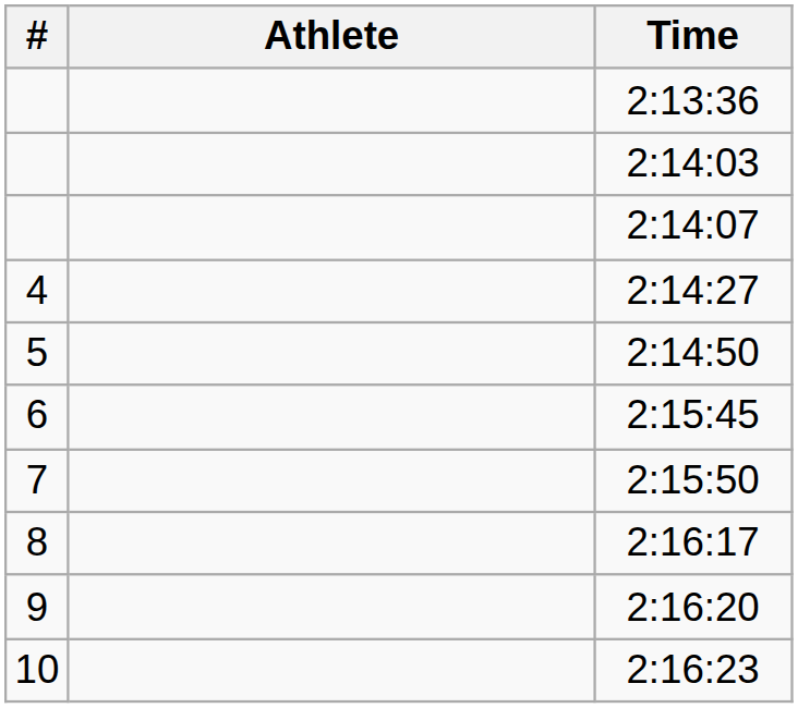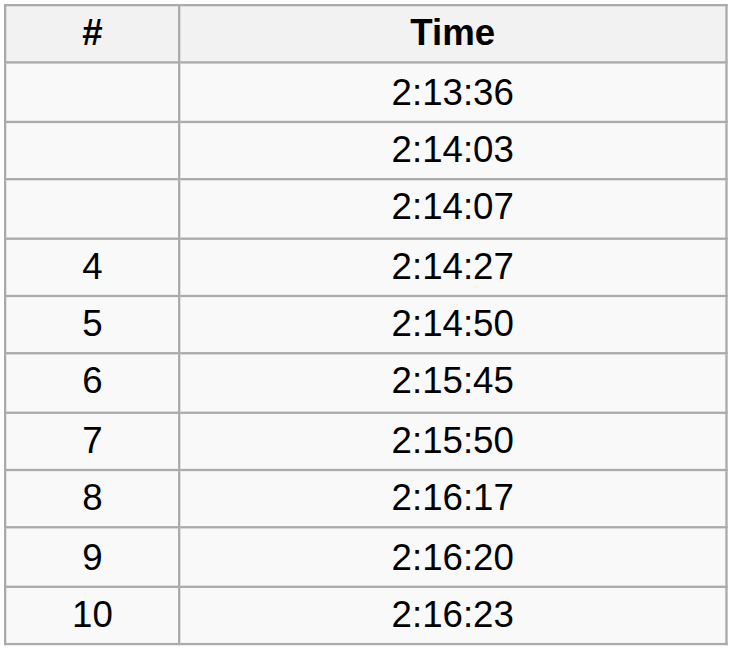 <table class="wikitable" style="text-align:center;">
 <tr>
 <th width=8%>#</th>
-<th width=67%>Athlete</th>
 <th width=25%>Time</th>
 </tr>
 <tr>
 <td></td>
-<td align=left></td>
 <td>2:13:36</td>
 </tr>
 <tr>
 <td></td>
-<td align=left></td>
 <td>2:14:03</td>
 </tr>
 <tr>
 <td></td>
-<td align=left></td>
 <td>2:14:07</td>
 </tr>
 <tr>
 <td>4</td>
-<td align=left></td>
 <td>2:14:27</td>
 </tr>
 <tr>
 <td>5</td>
-<td align=left></td>
 <td>2:14:50</td>
 </tr>
 <tr>
 <td>6</td>
-<td align=left></td>
 <td>2:15:45</td>
 </tr>
 <tr>
 <td>7</td>
-<td align=left></td>
 <td>2:15:50</td>
 </tr>
 <tr>
 <td>8</td>
-<td align=left></td>
 <td>2:16:17</td>
 </tr>
 <tr>
 <td>9</td>
-<td align=left></td>
 <td>2:16:20</td>
 </tr>
 <tr>
 <td>10</td>
-<td align=left></td>
 <td>2:16:23</td>
 </tr>
 </table>
